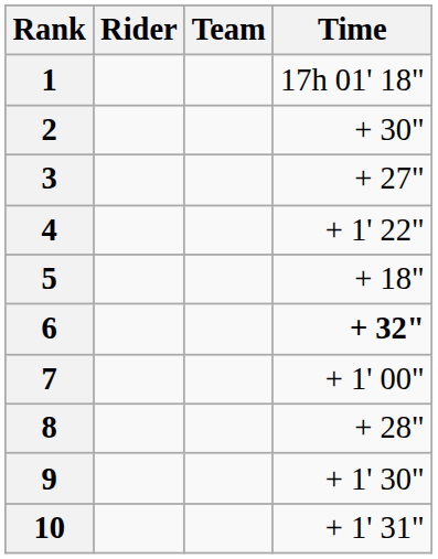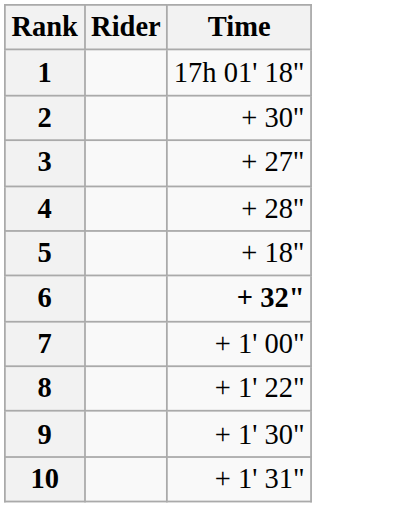 <table class="wikitable" margin-bottom:0;">
 <tr>
 <th scope="col">Rank</th>
 <th scope="col">Rider</th>
-<th scope="col">Team</th>
 <th scope="col">Time</th>
 </tr>
 <tr>
 <th scope="row">1</th>
 <td> </td>
-<td></td>
 <td align="right">17h 01' 18"</td>
 </tr>
 <tr>
 <th scope="row">2</th>
-<td></td>
 <td></td>
 <td align="right">+ 30"</td>
 </tr>
 <tr>
 <th scope="row">3</th>
 <td> </td>
-<td></td>
 <td align="right">+ 27"</td>
 </tr>
 <tr>
 <th scope="row">4</th>
 <td></td>
-<td></td>
-<td align="right">+ 1' 22"</td>
+<td align="right">+ 28"</td>
 </tr>
 <tr>
 <th scope="row">5</th>
-<td></td>
 <td></td>
 <td align="right">+ 18"</td>
 </tr>
 <tr>
 <th scope="row">6</th>
 <td></td>
-<td></td>
 <td align="right"><strong>+ 32"</strong></td>
 </tr>
 <tr>
 <th scope="row">7</th>
-<td></td>
 <td></td>
 <td align="right">+ 1' 00"</td>
 </tr>
 <tr>
 <th scope="row">8</th>
 <td></td>
-<td></td>
-<td align="right">+ 28"</td>
+<td align="right">+ 1' 22"</td>
 </tr>
 <tr>
 <th scope="row">9</th>
-<td></td>
 <td></td>
 <td align="right">+ 1' 30"</td>
 </tr>
 <tr>
 <th scope="row">10</th>
 <td></td>
-<td></td>
 <td align="right">+ 1' 31"</td>
 </tr>
 </table>
